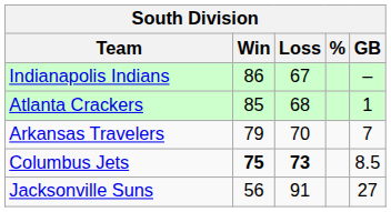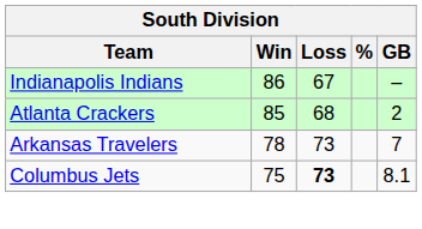 <table class="wikitable">
 <tr>
 <th colspan="5">South Division</th>
 </tr>
 <tr>
 <th width="60%">Team</th>
 <th>Win</th>
 <th>Loss</th>
 <th>%</th>
 <th>GB</th>
 </tr>
 <tr align=center bgcolor=ccffcc>
 <td align=left><a href='#'>Indianapolis Indians</a></td>
 <td>86</td>
 <td>67</td>
 <td></td>
 <td>–</td>
 </tr>
 <tr align=center bgcolor=ccffcc>
 <td align=left><a href='#'>Atlanta Crackers</a></td>
 <td>85</td>
 <td>68</td>
 <td></td>
-<td>1</td>
+<td>2</td>
 </tr>
 <tr align=center>
 <td align=left><a href='#'>Arkansas Travelers</a></td>
-<td>79</td>
-<td>70</td>
+<td>78</td>
+<td>73</td>
 <td></td>
 <td>7</td>
 </tr>
 <tr align=center>
 <td align=left><a href='#'>Columbus Jets</a></td>
-<td><strong>75</strong></td>
+<td>75</td>
 <td><strong>73</strong></td>
 <td></td>
-<td>8.5</td>
-</tr>
-<tr align=center>
-<td align=left><a href='#'>Jacksonville Suns</a></td>
-<td>56</td>
-<td>91</td>
-<td></td>
-<td>27</td>
+<td>8.1</td>
 </tr>
 </table>
